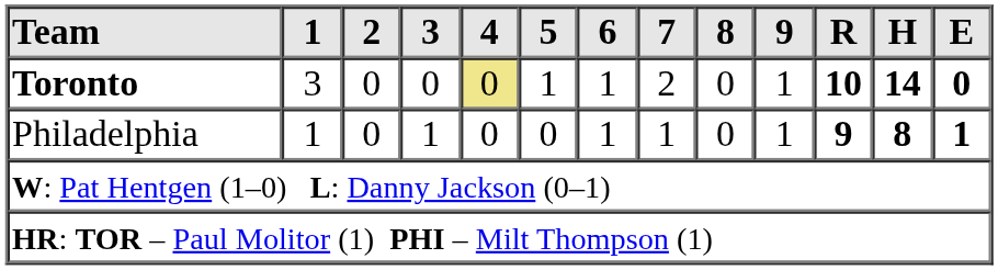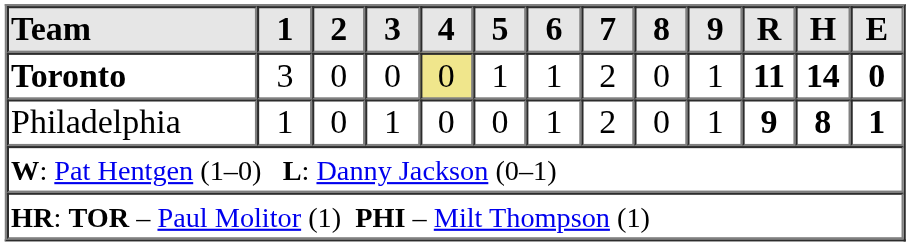 <table border=1 cellspacing=0 width=425 style="margin-left:3em;">
 <tr style="text-align:center; background-color:#e6e6e6;">
 <th align=left width=28%>Team</th>
 <th width=6%>1</th>
 <th width=6%>2</th>
 <th width=6%>3</th>
 <th width=6%>4</th>
 <th width=6%>5</th>
 <th width=6%>6</th>
 <th width=6%>7</th>
 <th width=6%>8</th>
 <th width=6%>9</th>
 <th width=6%>R</th>
 <th width=6%>H</th>
 <th width=6%>E</th>
 </tr>
 <tr style="text-align:center;">
 <td align=left><strong>Toronto</strong></td>
 <td>3</td>
 <td>0</td>
 <td>0</td>
 <td style="background: khaki;">0</td>
 <td>1</td>
 <td>1</td>
 <td>2</td>
 <td>0</td>
 <td>1</td>
-<td><strong>10</strong></td>
+<td><strong>11</strong></td>
 <td><strong>14</strong></td>
 <td><strong>0</strong></td>
 </tr>
 <tr style="text-align:center;">
 <td align=left>Philadelphia</td>
 <td>1</td>
 <td>0</td>
 <td>1</td>
 <td>0</td>
 <td>0</td>
 <td>1</td>
-<td>1</td>
+<td>2</td>
 <td>0</td>
 <td>1</td>
 <td><strong>9</strong></td>
 <td><strong>8</strong></td>
 <td><strong>1</strong></td>
 </tr>
 <tr style="text-align:left;">
 <td colspan=13><small><strong>W</strong>: <a href='#'>Pat Hentgen</a> (1–0)   <strong>L</strong>: <a href='#'>Danny Jackson</a> (0–1)  </small></td>
 </tr>
 <tr style="text-align:left;">
 <td colspan=13><small><strong>HR</strong>: <strong>TOR</strong> – <a href='#'>Paul Molitor</a> (1)  <strong>PHI</strong> – <a href='#'>Milt Thompson</a> (1)</small></td>
 </tr>
 </table>
